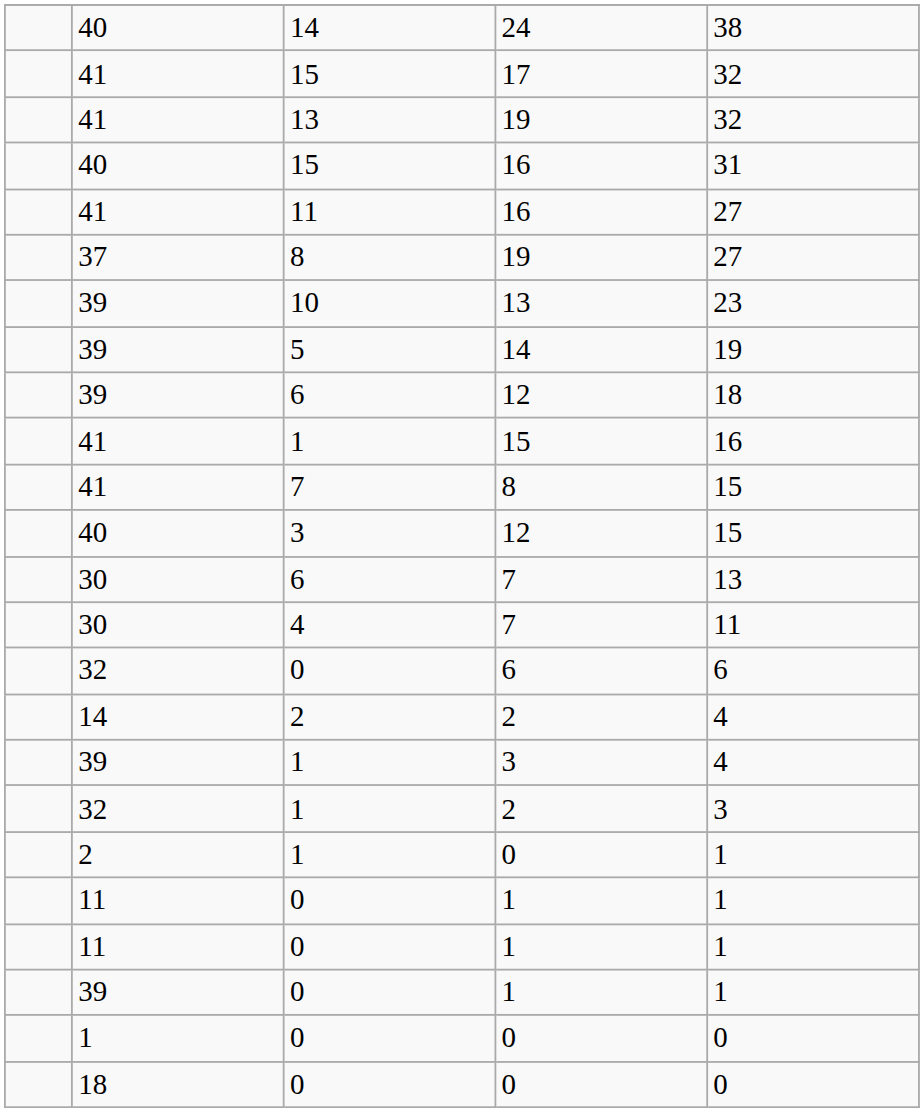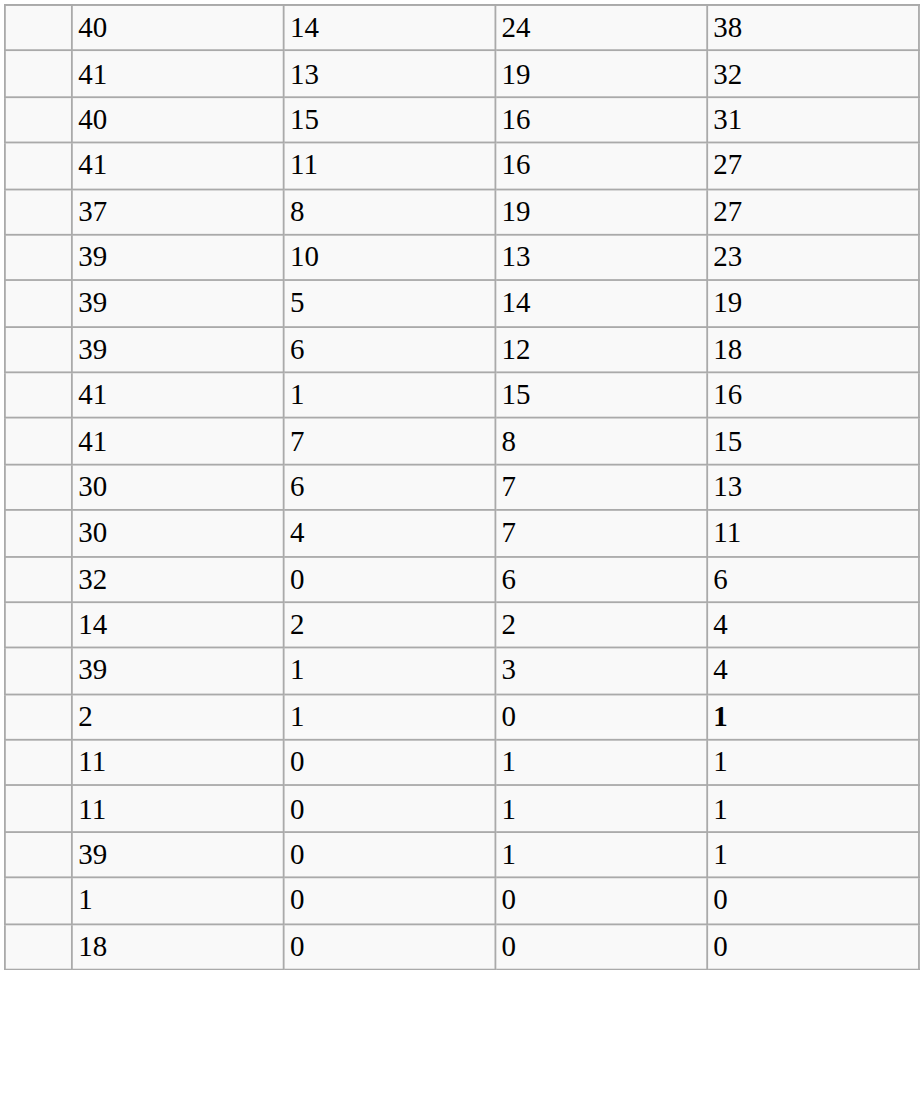 <table class="wikitable sortable" width ="40%">
 <tr align="center">
 </tr>
 <tr>
 <td></td>
 <td>40</td>
 <td>14</td>
 <td>24</td>
 <td>38</td>
-</tr>
-<tr>
-<td></td>
-<td>41</td>
-<td>15</td>
-<td>17</td>
-<td>32</td>
 </tr>
 <tr>
 <td></td>
 <td>41</td>
 <td>13</td>
 <td>19</td>
 <td>32</td>
 </tr>
 <tr>
 <td></td>
 <td>40</td>
 <td>15</td>
 <td>16</td>
 <td>31</td>
 </tr>
 <tr>
 <td></td>
 <td>41</td>
 <td>11</td>
 <td>16</td>
 <td>27</td>
 </tr>
 <tr>
 <td></td>
 <td>37</td>
 <td>8</td>
 <td>19</td>
 <td>27</td>
 </tr>
 <tr>
 <td></td>
 <td>39</td>
 <td>10</td>
 <td>13</td>
 <td>23</td>
 </tr>
 <tr>
 <td></td>
 <td>39</td>
 <td>5</td>
 <td>14</td>
 <td>19</td>
 </tr>
 <tr>
 <td></td>
 <td>39</td>
 <td>6</td>
 <td>12</td>
 <td>18</td>
 </tr>
 <tr>
 <td></td>
 <td>41</td>
 <td>1</td>
 <td>15</td>
 <td>16</td>
 </tr>
 <tr>
 <td></td>
 <td>41</td>
 <td>7</td>
 <td>8</td>
 <td>15</td>
 </tr>
 <tr>
 <td></td>
-<td>40</td>
-<td>3</td>
-<td>12</td>
-<td>15</td>
-</tr>
-<tr>
-<td></td>
 <td>30</td>
 <td>6</td>
 <td>7</td>
 <td>13</td>
 </tr>
 <tr>
 <td></td>
 <td>30</td>
 <td>4</td>
 <td>7</td>
 <td>11</td>
 </tr>
 <tr>
 <td></td>
 <td>32</td>
 <td>0</td>
 <td>6</td>
 <td>6</td>
 </tr>
 <tr>
 <td></td>
 <td>14</td>
 <td>2</td>
 <td>2</td>
 <td>4</td>
 </tr>
 <tr>
 <td></td>
 <td>39</td>
 <td>1</td>
 <td>3</td>
 <td>4</td>
 </tr>
 <tr>
 <td></td>
-<td>32</td>
-<td>1</td>
-<td>2</td>
-<td>3</td>
-</tr>
-<tr>
-<td></td>
 <td>2</td>
 <td>1</td>
 <td>0</td>
-<td>1</td>
+<td><strong>1</strong></td>
 </tr>
 <tr>
 <td></td>
 <td>11</td>
 <td>0</td>
 <td>1</td>
 <td>1</td>
 </tr>
 <tr>
 <td></td>
 <td>11</td>
 <td>0</td>
 <td>1</td>
 <td>1</td>
 </tr>
 <tr>
 <td></td>
 <td>39</td>
 <td>0</td>
 <td>1</td>
 <td>1</td>
 </tr>
 <tr>
 <td></td>
 <td>1</td>
 <td>0</td>
 <td>0</td>
 <td>0</td>
 </tr>
 <tr>
 <td></td>
 <td>18</td>
 <td>0</td>
 <td>0</td>
 <td>0</td>
 </tr>
 </table>
